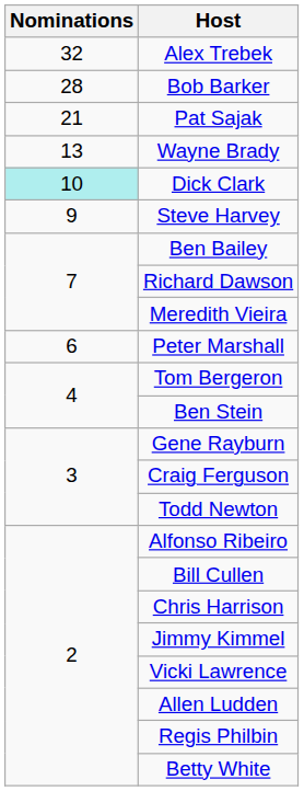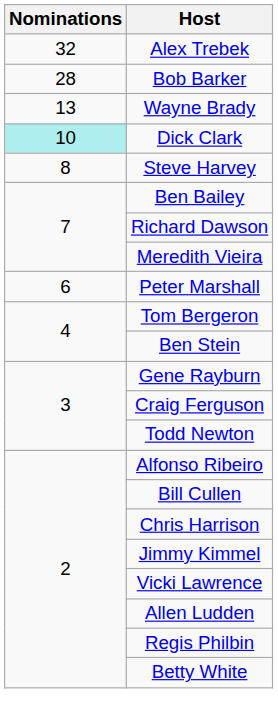 <table class="wikitable" style="text-align: center;">
 <tr>
 <th scope="col" width="55">Nominations</th>
 <th scope="col" align="center">Host</th>
 </tr>
 <tr>
 <td style="text-align:center">32</td>
 <td><a href='#'>Alex Trebek</a></td>
 </tr>
 <tr>
 <td style="text-align:center">28</td>
 <td><a href='#'>Bob Barker</a></td>
 </tr>
 <tr>
-<td style="text-align:center">21</td>
-<td><a href='#'>Pat Sajak</a></td>
-</tr>
-<tr>
 <td style="text-align:center">13</td>
 <td><a href='#'>Wayne Brady</a></td>
 </tr>
 <tr>
 <td style="background: paleturquoise; text-align:center">10</td>
 <td><a href='#'>Dick Clark</a></td>
 </tr>
 <tr>
-<td style="text-align:center">9</td>
+<td style="text-align:center">8</td>
 <td><a href='#'>Steve Harvey</a></td>
 </tr>
 <tr>
 <td rowspan=3  style="text-align:center">7</td>
 <td><a href='#'>Ben Bailey</a></td>
 </tr>
 <tr>
 <td><a href='#'>Richard Dawson</a></td>
 </tr>
 <tr>
 <td><a href='#'>Meredith Vieira</a></td>
 </tr>
 <tr>
 <td style="text-align:center">6</td>
 <td><a href='#'>Peter Marshall</a></td>
 </tr>
 <tr>
 <td rowspan=2 style="text-align:center">4</td>
 <td><a href='#'>Tom Bergeron</a></td>
 </tr>
 <tr>
 <td><a href='#'>Ben Stein</a></td>
 </tr>
 <tr>
 <td rowspan=3 style="text-align:center">3</td>
 <td><a href='#'>Gene Rayburn</a></td>
 </tr>
 <tr>
 <td><a href='#'>Craig Ferguson</a></td>
 </tr>
 <tr>
 <td><a href='#'>Todd Newton</a></td>
 </tr>
 <tr>
 <td rowspan=8 style="text-align:center">2</td>
 <td><a href='#'>Alfonso Ribeiro</a></td>
 </tr>
 <tr>
 <td><a href='#'>Bill Cullen</a></td>
 </tr>
 <tr>
 <td><a href='#'>Chris Harrison</a></td>
 </tr>
 <tr>
 <td><a href='#'>Jimmy Kimmel</a></td>
 </tr>
 <tr>
 <td><a href='#'>Vicki Lawrence</a></td>
 </tr>
 <tr>
 <td><a href='#'>Allen Ludden</a></td>
 </tr>
 <tr>
 <td><a href='#'>Regis Philbin</a></td>
 </tr>
 <tr>
 <td><a href='#'>Betty White</a></td>
 </tr>
 </table>
